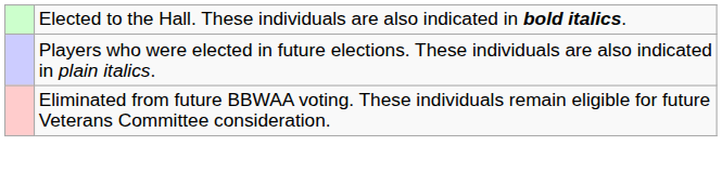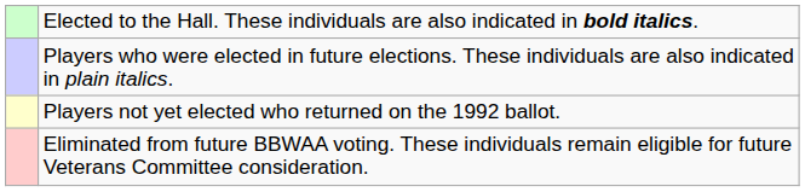 <table class="wikitable">
 <tr>
 <td bgcolor="#ccffcc">    </td>
 <td>Elected to the Hall. These individuals are also indicated in <strong><em>bold italics</em></strong>.</td>
 </tr>
 <tr>
 <td bgcolor="#ccccff">    </td>
 <td>Players who were elected in future elections. These individuals are also indicated in <em>plain italics</em>.</td>
 </tr>
 <tr>
+<td bgcolor="#ffffcc">    </td>
+<td>Players not yet elected who returned on the 1992 ballot.</td>
+</tr>
+<tr>
 <td bgcolor="#ffcccc">    </td>
 <td>Eliminated from future BBWAA voting. These individuals remain eligible for future Veterans Committee consideration.</td>
 </tr>
 </table>
